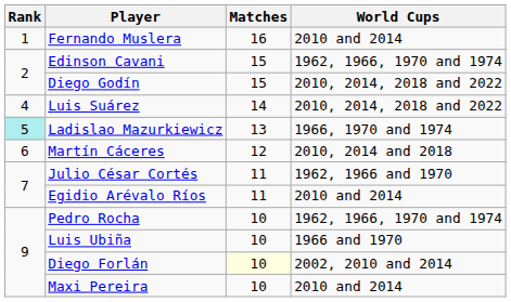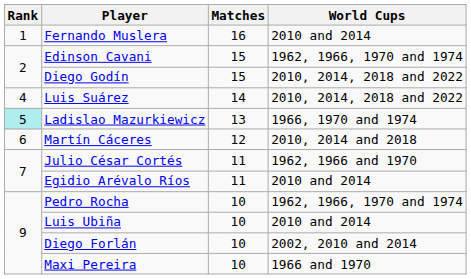 <table class="wikitable">
 <tr>
 <th>Rank</th>
 <th>Player</th>
 <th>Matches</th>
 <th>World Cups</th>
 </tr>
 <tr>
 <td align=center>1</td>
 <td><a href='#'>Fernando Muslera</a></td>
 <td align=center>16</td>
 <td>2010 and 2014</td>
 </tr>
 <tr>
 <td rowspan=2 align=center>2</td>
 <td><a href='#'>Edinson Cavani</a></td>
 <td align=center>15</td>
 <td>1962, 1966, 1970 and 1974</td>
 </tr>
 <tr>
 <td><a href='#'>Diego Godín</a></td>
 <td align=center>15</td>
 <td>2010, 2014, 2018 and 2022</td>
 </tr>
 <tr>
 <td align=center>4</td>
 <td><a href='#'>Luis Suárez</a></td>
 <td align=center>14</td>
 <td>2010, 2014, 2018 and 2022</td>
 </tr>
 <tr>
 <td align=center style="background: paleturquoise;">5</td>
 <td><a href='#'>Ladislao Mazurkiewicz</a></td>
 <td align=center>13</td>
 <td>1966, 1970 and 1974</td>
 </tr>
 <tr>
 <td align=center>6</td>
 <td><a href='#'>Martín Cáceres</a></td>
 <td align=center>12</td>
 <td>2010, 2014 and 2018</td>
 </tr>
 <tr>
 <td rowspan=2 align=center>7</td>
 <td><a href='#'>Julio César Cortés</a></td>
 <td align=center>11</td>
 <td>1962, 1966 and 1970</td>
 </tr>
 <tr>
 <td><a href='#'>Egidio Arévalo Ríos</a></td>
 <td align=center>11</td>
 <td>2010 and 2014</td>
 </tr>
 <tr>
 <td rowspan=5 align=center>9</td>
 <td><a href='#'>Pedro Rocha</a></td>
 <td align=center>10</td>
 <td>1962, 1966, 1970 and 1974</td>
 </tr>
 <tr>
 <td><a href='#'>Luis Ubiña</a></td>
 <td align=center>10</td>
-<td>1966 and 1970</td>
+<td>2010 and 2014</td>
 </tr>
 <tr>
 <td><a href='#'>Diego Forlán</a></td>
-<td align=center style="background: lightyellow;">10</td>
+<td align=center>10</td>
 <td>2002, 2010 and 2014</td>
 </tr>
 <tr>
 <td><a href='#'>Maxi Pereira</a></td>
 <td align=center>10</td>
-<td>2010 and 2014</td>
+<td>1966 and 1970</td>
 </tr>
 </table>
